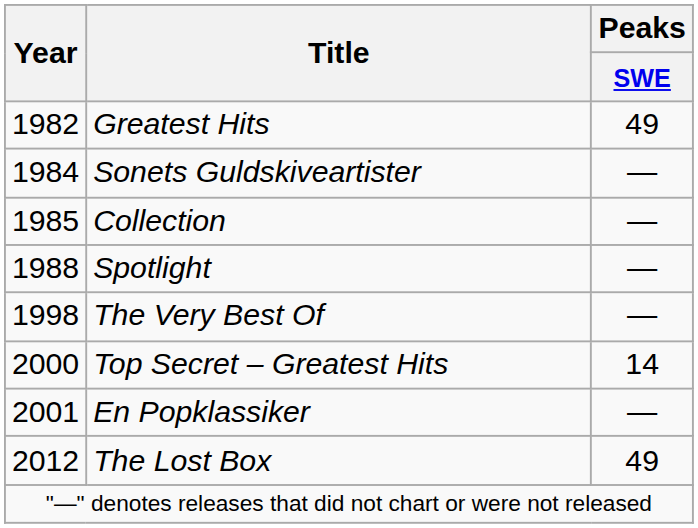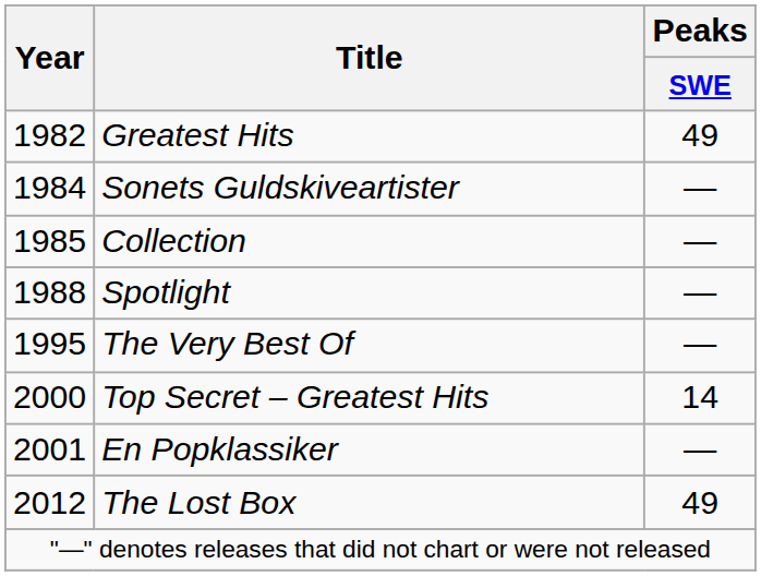 <table class="wikitable" style="text-align:center">
 <tr>
 <th rowspan="2">Year</th>
 <th rowspan="2" style="width:260px;">Title</th>
 <th>Peaks</th>
 </tr>
 <tr>
 <th style="width:30px;"><small><a href='#'>SWE</a></small><br></th>
 </tr>
 <tr>
 <td>1982</td>
 <td align="left"><em>Greatest Hits</em></td>
 <td>49</td>
 </tr>
 <tr>
 <td>1984</td>
 <td align="left"><em>Sonets Guldskiveartister</em></td>
 <td>—</td>
 </tr>
 <tr>
 <td>1985</td>
 <td align="left"><em>Collection</em></td>
 <td>—</td>
 </tr>
 <tr>
 <td>1988</td>
 <td align="left"><em>Spotlight</em></td>
 <td>—</td>
 </tr>
 <tr>
-<td>1998</td>
+<td>1995</td>
 <td align="left"><em>The Very Best Of</em></td>
 <td>—</td>
 </tr>
 <tr>
 <td>2000</td>
 <td align="left"><em>Top Secret – Greatest Hits</em></td>
 <td>14</td>
 </tr>
 <tr>
 <td>2001</td>
 <td align="left"><em>En Popklassiker</em></td>
 <td>—</td>
 </tr>
 <tr>
 <td>2012</td>
 <td align="left"><em>The Lost Box</em></td>
 <td>49</td>
 </tr>
 <tr>
 <td colspan="3" style="font-size:9pt">"—" denotes releases that did not chart or were not released</td>
 </tr>
 </table>
